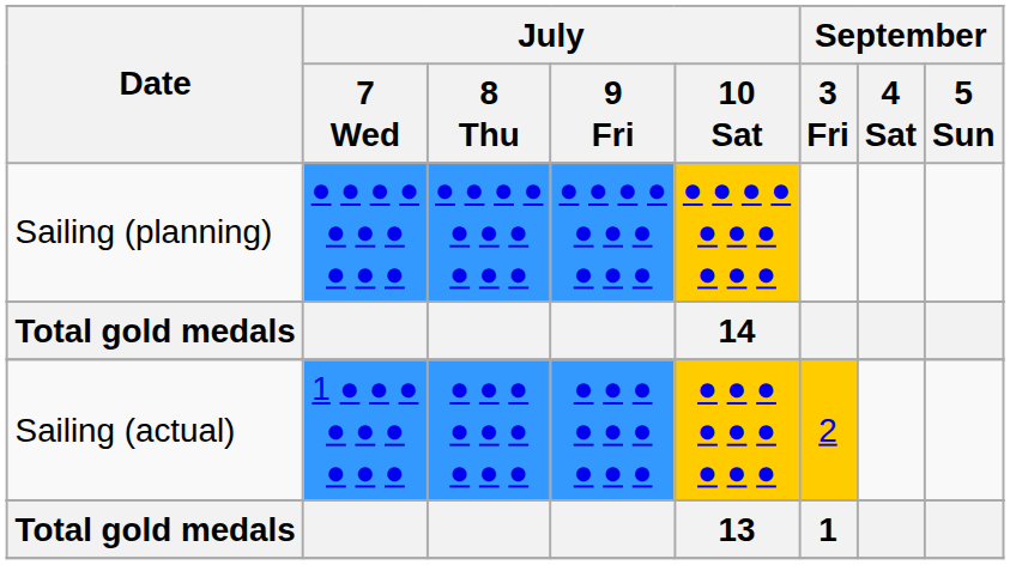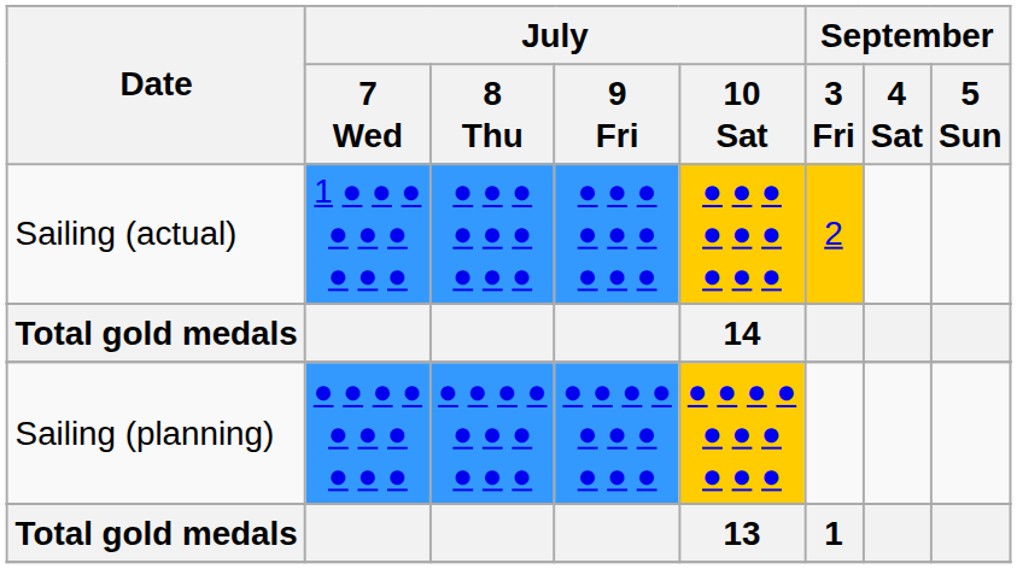 <table class="wikitable" style="margin:0.5em auto; font-size:90%; line-height:1.25em;">
 <tr>
 <th rowspan=2>Date</th>
 <th colspan=4>July </th>
 <th colspan=3>September </th>
 </tr>
 <tr>
 <th>7<br>Wed</th>
 <th>8<br>Thu</th>
 <th>9<br>Fri</th>
 <th>10<br>Sat</th>
 <th>3<br>Fri</th>
 <th>4<br>Sat</th>
 <th>5<br>Sun</th>
+</tr>
+<tr align="center">
+<td align="left">Sailing (actual)</td>
+<td bgcolor=#3399ff><span><a href='#'>1</a> <a href='#'>●</a> <a href='#'>●</a> <a href='#'>●</a><br><a href='#'>●</a> <a href='#'>●</a> <a href='#'>●</a><br><a href='#'>●</a> <a href='#'>●</a> <a href='#'>●</a> </span></td>
+<td bgcolor=#3399ff><span><a href='#'>●</a> <a href='#'>●</a> <a href='#'>●</a><br><a href='#'>●</a> <a href='#'>●</a> <a href='#'>●</a><br><a href='#'>●</a> <a href='#'>●</a> <a href='#'>●</a> </span></td>
+<td bgcolor=#3399ff><span><a href='#'>●</a> <a href='#'>●</a> <a href='#'>●</a><br><a href='#'>●</a> <a href='#'>●</a> <a href='#'>●</a><br><a href='#'>●</a> <a href='#'>●</a> <a href='#'>●</a> </span></td>
+<td bgcolor=#ffcc00><span><a href='#'>●</a> <a href='#'>●</a> <a href='#'>●</a><br><a href='#'>●</a> <a href='#'>●</a> <a href='#'>●</a><br><a href='#'>●</a> <a href='#'>●</a> <a href='#'>●</a> </span></td>
+<td bgcolor=#ffcc00><span><a href='#'>2</a> </span></td>
+<td></td>
+<td></td>
+</tr>
+<tr align="center">
+</tr>
+<tr>
+<th>Total gold medals</th>
+<th></th>
+<th></th>
+<th></th>
+<th>14</th>
+<th></th>
+<th></th>
+<th></th>
+</tr>
+<tr>
 </tr>
 <tr align="center">
 <td align="left">Sailing (planning)</td>
 <td bgcolor=#3399ff><span><a href='#'>●</a> <a href='#'>●</a> <a href='#'>●</a> <a href='#'>●</a><br><a href='#'>●</a> <a href='#'>●</a> <a href='#'>●</a><br><a href='#'>●</a> <a href='#'>●</a> <a href='#'>●</a> </span></td>
 <td bgcolor=#3399ff><span><a href='#'>●</a> <a href='#'>●</a> <a href='#'>●</a> <a href='#'>●</a><br><a href='#'>●</a> <a href='#'>●</a> <a href='#'>●</a><br><a href='#'>●</a> <a href='#'>●</a> <a href='#'>●</a> </span></td>
 <td bgcolor=#3399ff><span><a href='#'>●</a> <a href='#'>●</a> <a href='#'>●</a> <a href='#'>●</a><br><a href='#'>●</a> <a href='#'>●</a> <a href='#'>●</a><br><a href='#'>●</a> <a href='#'>●</a> <a href='#'>●</a> </span></td>
 <td bgcolor=#ffcc00><span><a href='#'>●</a> <a href='#'>●</a> <a href='#'>●</a> <a href='#'>●</a><br><a href='#'>●</a> <a href='#'>●</a> <a href='#'>●</a><br><a href='#'>●</a> <a href='#'>●</a> <a href='#'>●</a> </span></td>
 <td></td>
 <td></td>
 <td></td>
 </tr>
 <tr align="center">
 </tr>
 <tr>
 <th>Total gold medals</th>
 <th></th>
 <th></th>
 <th></th>
-<th>14</th>
-<th></th>
-<th></th>
-<th></th>
-</tr>
-<tr>
-</tr>
-<tr align="center">
-<td align="left">Sailing (actual)</td>
-<td bgcolor=#3399ff><span><a href='#'>1</a> <a href='#'>●</a> <a href='#'>●</a> <a href='#'>●</a><br><a href='#'>●</a> <a href='#'>●</a> <a href='#'>●</a><br><a href='#'>●</a> <a href='#'>●</a> <a href='#'>●</a> </span></td>
-<td bgcolor=#3399ff><span><a href='#'>●</a> <a href='#'>●</a> <a href='#'>●</a><br><a href='#'>●</a> <a href='#'>●</a> <a href='#'>●</a><br><a href='#'>●</a> <a href='#'>●</a> <a href='#'>●</a> </span></td>
-<td bgcolor=#3399ff><span><a href='#'>●</a> <a href='#'>●</a> <a href='#'>●</a><br><a href='#'>●</a> <a href='#'>●</a> <a href='#'>●</a><br><a href='#'>●</a> <a href='#'>●</a> <a href='#'>●</a> </span></td>
-<td bgcolor=#ffcc00><span><a href='#'>●</a> <a href='#'>●</a> <a href='#'>●</a><br><a href='#'>●</a> <a href='#'>●</a> <a href='#'>●</a><br><a href='#'>●</a> <a href='#'>●</a> <a href='#'>●</a> </span></td>
-<td bgcolor=#ffcc00><span><a href='#'>2</a> </span></td>
-<td></td>
-<td></td>
-</tr>
-<tr align="center">
-</tr>
-<tr>
-<th>Total gold medals</th>
-<th></th>
-<th></th>
-<th></th>
 <th>13</th>
 <th>1</th>
 <th></th>
 <th></th>
 </tr>
 <tr>
 </tr>
 </table>
